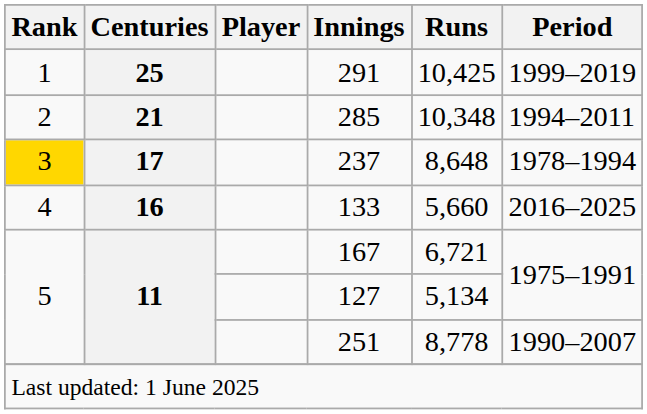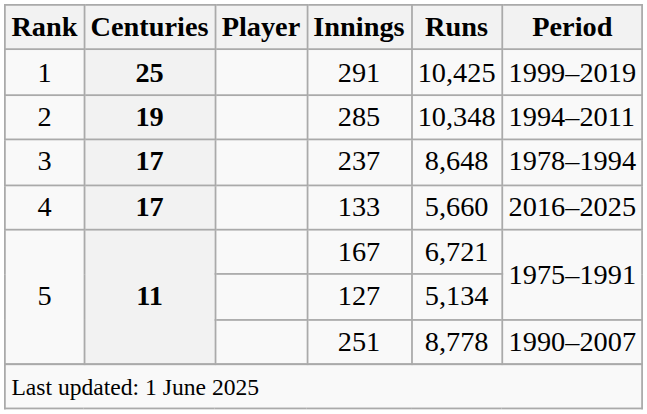 <table class="wikitable plainrowheaders sortable">
 <tr>
 <th scope=col>Rank</th>
 <th scope=col>Centuries</th>
 <th scope=col>Player</th>
 <th scope=col>Innings</th>
 <th scope=col>Runs</th>
 <th scope=col>Period</th>
 </tr>
 <tr>
 <td align=center>1</td>
 <th scope=row style=text-align:center;>25</th>
 <td></td>
 <td align=center>291</td>
 <td align=center>10,425</td>
 <td>1999–2019</td>
 </tr>
 <tr>
 <td align=center>2</td>
-<th scope=row style=text-align:center;>21</th>
+<th scope=row style=text-align:center;>19</th>
 <td></td>
 <td align=center>285</td>
 <td align=center>10,348</td>
 <td>1994–2011</td>
 </tr>
 <tr>
-<td align=center style="background: gold;">3</td>
+<td align=center>3</td>
 <th scope=row style=text-align:center;>17</th>
 <td></td>
 <td align=center>237</td>
 <td align=center>8,648</td>
 <td>1978–1994</td>
 </tr>
 <tr>
 <td align=center>4</td>
-<th scope=row style=text-align:center;>16</th>
+<th scope=row style=text-align:center;>17</th>
 <td></td>
 <td align=center>133</td>
 <td align=center>5,660</td>
 <td>2016–2025</td>
 </tr>
 <tr>
 <td rowspan="3" align="center">5</td>
 <th rowspan="3" scope="row" style="text-align:center;">11</th>
 <td></td>
 <td align="center">167</td>
 <td align="center">6,721</td>
 <td rowspan="2">1975–1991</td>
 </tr>
 <tr>
 <td></td>
 <td align=center>127</td>
 <td align=center>5,134</td>
 </tr>
 <tr>
 <td></td>
 <td align=center>251</td>
 <td align=center>8,778</td>
 <td>1990–2007</td>
 </tr>
 <tr>
 </tr>
 <tr class=sortbottom>
 <td colspan=6><small>Last updated: 1 June 2025</small></td>
 </tr>
 </table>
